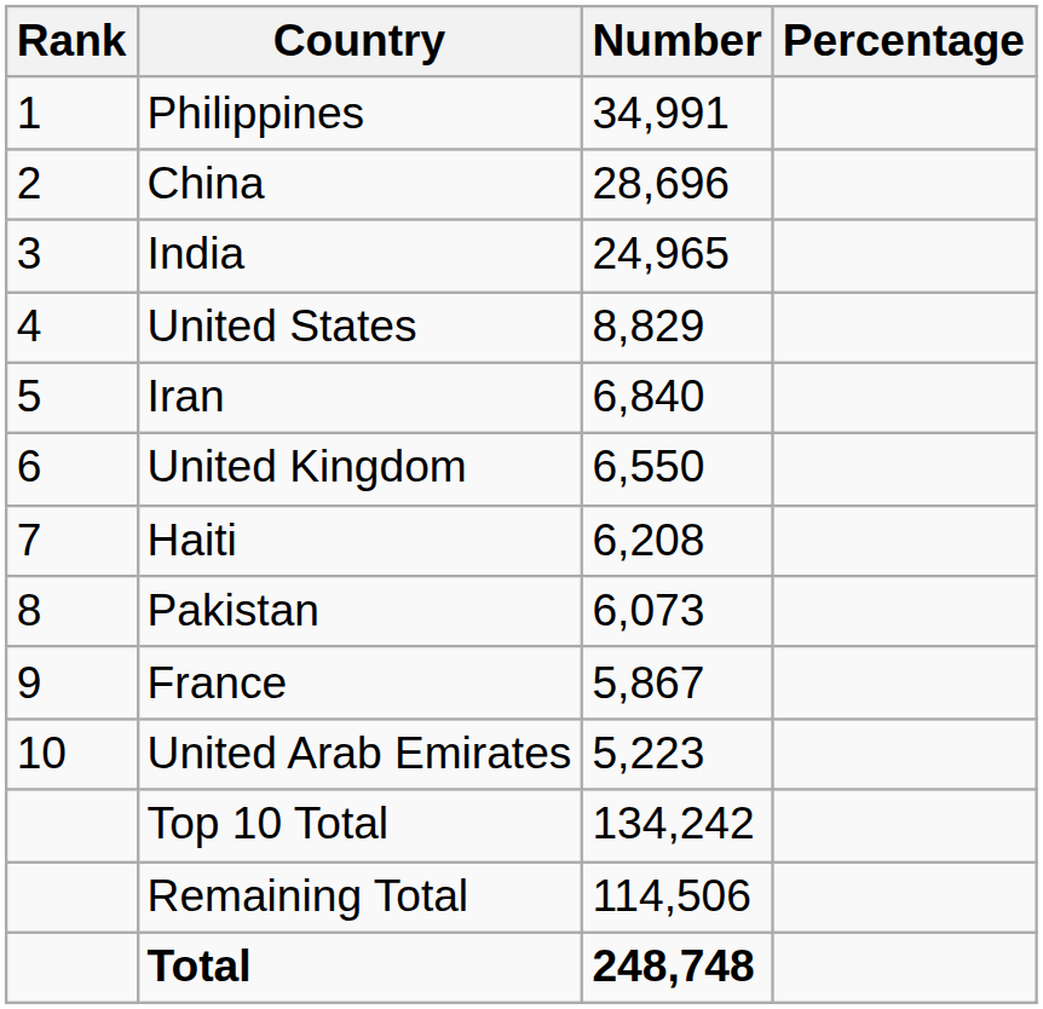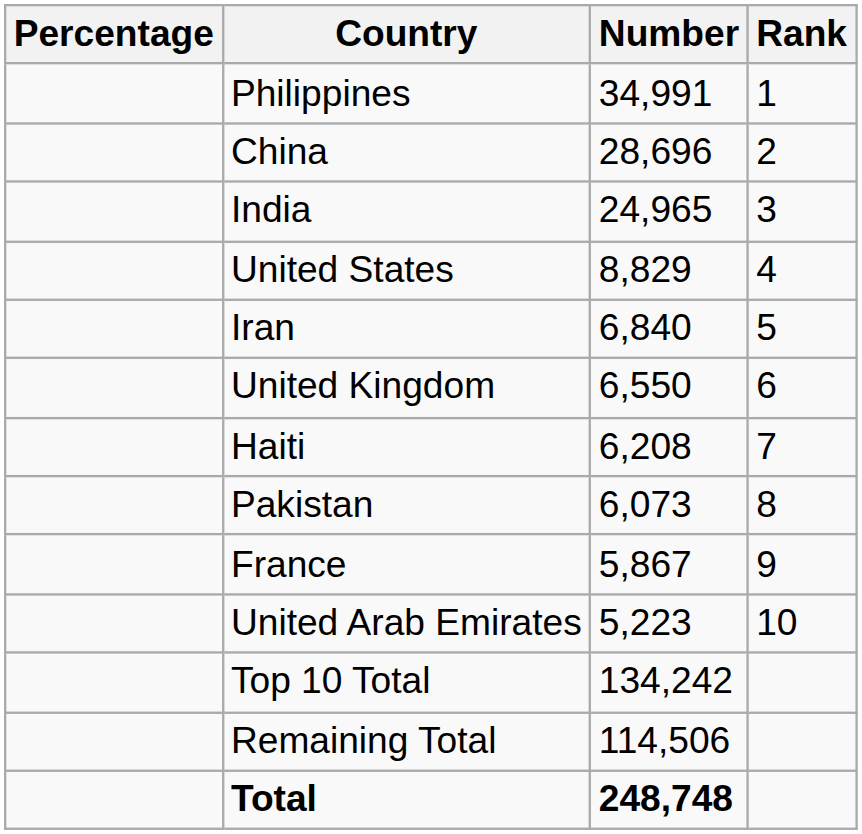 <table class="wikitable sortable">
 <tr>
-<th>Rank</th>
+<th>Percentage</th>
 <th>Country</th>
 <th>Number</th>
-<th>Percentage</th>
+<th>Rank</th>
 </tr>
 <tr>
-<td>1</td>
+<td></td>
 <td>Philippines</td>
 <td>34,991</td>
+<td>1</td>
+</tr>
+<tr>
+<td></td>
+<td>China</td>
+<td>28,696</td>
+<td>2</td>
+</tr>
+<tr>
+<td></td>
+<td>India</td>
+<td>24,965</td>
+<td>3</td>
+</tr>
+<tr>
+<td></td>
+<td>United States</td>
+<td>8,829</td>
+<td>4</td>
+</tr>
+<tr>
+<td></td>
+<td>Iran</td>
+<td>6,840</td>
+<td>5</td>
+</tr>
+<tr>
+<td></td>
+<td>United Kingdom</td>
+<td>6,550</td>
+<td>6</td>
+</tr>
+<tr>
+<td></td>
+<td>Haiti</td>
+<td>6,208</td>
+<td>7</td>
+</tr>
+<tr>
+<td></td>
+<td>Pakistan</td>
+<td>6,073</td>
+<td>8</td>
+</tr>
+<tr>
+<td></td>
+<td>France</td>
+<td>5,867</td>
+<td>9</td>
+</tr>
+<tr>
+<td></td>
+<td>United Arab Emirates</td>
+<td>5,223</td>
+<td>10</td>
+</tr>
+<tr>
+<td><em></em></td>
+<td>Top 10 Total</td>
+<td>134,242</td>
 <td></td>
 </tr>
 <tr>
-<td>2</td>
-<td>China</td>
-<td>28,696</td>
+<td><em></em></td>
+<td>Remaining Total</td>
+<td>114,506</td>
 <td></td>
 </tr>
 <tr>
-<td>3</td>
-<td>India</td>
-<td>24,965</td>
+<td><strong></strong></td>
+<td><strong>Total</strong></td>
+<td><strong>248,748</strong></td>
 <td></td>
 </tr>
-<tr>
-<td>4</td>
-<td>United States</td>
-<td>8,829</td>
-<td></td>
-</tr>
-<tr>
-<td>5</td>
-<td>Iran</td>
-<td>6,840</td>
-<td></td>
-</tr>
-<tr>
-<td>6</td>
-<td>United Kingdom</td>
-<td>6,550</td>
-<td></td>
-</tr>
-<tr>
-<td>7</td>
-<td>Haiti</td>
-<td>6,208</td>
-<td></td>
-</tr>
-<tr>
-<td>8</td>
-<td>Pakistan</td>
-<td>6,073</td>
-<td></td>
-</tr>
-<tr>
-<td>9</td>
-<td>France</td>
-<td>5,867</td>
-<td></td>
-</tr>
-<tr>
-<td>10</td>
-<td>United Arab Emirates</td>
-<td>5,223</td>
-<td></td>
-</tr>
-<tr>
-<td></td>
-<td>Top 10 Total</td>
-<td>134,242</td>
-<td><em></em></td>
-</tr>
-<tr>
-<td></td>
-<td>Remaining Total</td>
-<td>114,506</td>
-<td><em></em></td>
-</tr>
-<tr>
-<td></td>
-<td><strong>Total</strong></td>
-<td><strong>248,748</strong></td>
-<td><strong></strong></td>
-</tr>
 </table>
